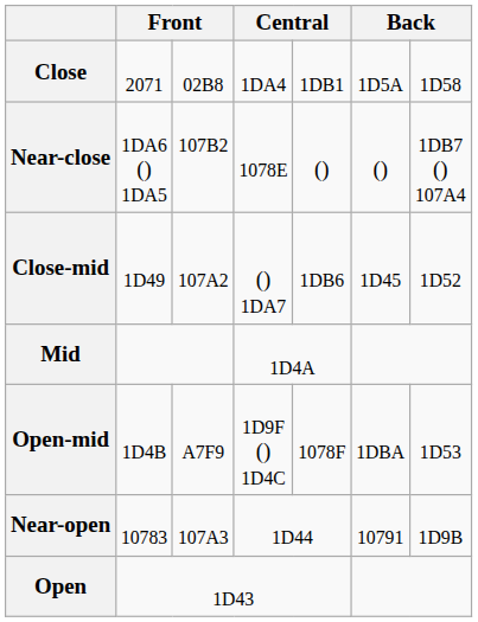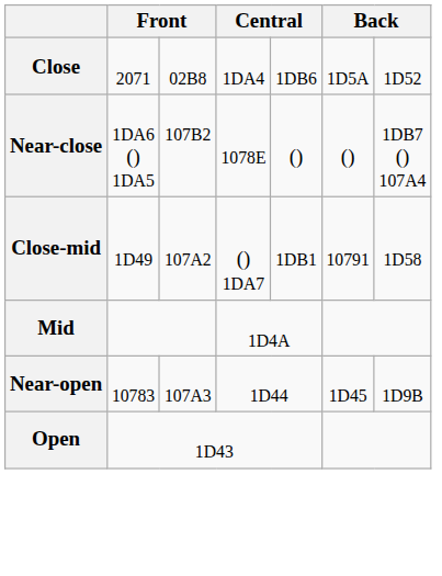 <table class="wikitable" style=text-align:center>
 <tr>
 <th></th>
 <th colspan="2">Front</th>
 <th colspan="2">Central</th>
 <th colspan="2">Back</th>
 </tr>
 <tr>
 <th>Close</th>
 <td><br><small>2071</small></td>
 <td><br><small>02B8</small></td>
 <td><br><small>1DA4</small></td>
-<td><br><small>1DB1</small></td>
+<td><br><small>1DB6</small></td>
 <td><br><small>1D5A</small></td>
-<td><br><small>1D58</small></td>
+<td><br><small>1D52</small></td>
 </tr>
 <tr>
 <th>Near-close</th>
 <td><br><small>1DA6</small><br>()<br><small>1DA5</small></td>
 <td><br><small>107B2</small><br><br><br></td>
 <td><br><small>1078E</small></td>
 <td><br><br>()<br><br></td>
 <td><br><br>()<br><br></td>
 <td><br><small>1DB7</small><br>()<br><small>107A4</small></td>
 </tr>
 <tr>
 <th>Close-mid</th>
 <td><br><small>1D49</small></td>
 <td><br><small>107A2</small></td>
 <td><br><br>()<br><small>1DA7</small></td>
-<td><br><small>1DB6</small></td>
-<td><br><small>1D45</small></td>
-<td><br><small>1D52</small></td>
+<td><br><small>1DB1</small></td>
+<td><br><small>10791</small></td>
+<td><br><small>1D58</small></td>
 </tr>
 <tr>
 <th>Mid</th>
 <td colspan="2"></td>
 <td colspan=2><br><small>1D4A</small></td>
 <td colspan="2"></td>
 </tr>
 <tr>
-<th>Open-mid</th>
-<td><br><small>1D4B</small></td>
-<td><br><small>A7F9</small></td>
-<td><br><small>1D9F</small><br>()<br><small>1D4C</small></td>
-<td><br><small>1078F</small></td>
-<td><br><small>1DBA</small></td>
-<td><br><small>1D53</small></td>
-</tr>
-<tr>
 <th>Near-open</th>
 <td><br><small>10783</small></td>
 <td><br><small>107A3</small></td>
 <td colspan=2><br><small>1D44</small></td>
-<td><br><small>10791</small></td>
+<td><br><small>1D45</small></td>
 <td><br><small>1D9B</small></td>
 </tr>
 <tr>
 <th>Open</th>
 <td colspan=4><br><small>1D43</small></td>
 <td colspan="2"></td>
 </tr>
 </table>
